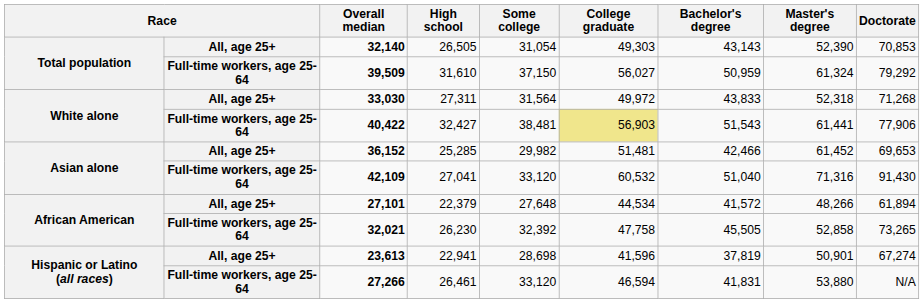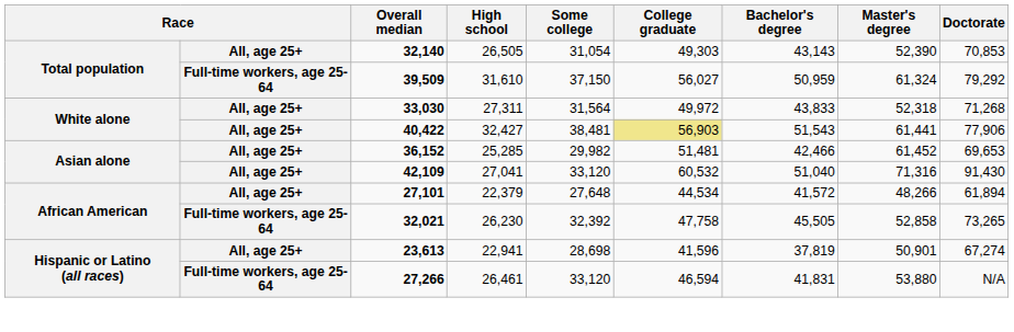 <table class="wikitable" style="text-align:right; margin-right:60px">
 <tr>
 <th colspan=2>Race</th>
 <th>Overall median</th>
 <th>High school</th>
 <th>Some college</th>
 <th>College graduate</th>
 <th>Bachelor's degree</th>
 <th>Master's degree</th>
 <th>Doctorate</th>
 </tr>
 <tr>
 <th rowspan="2">Total population</th>
 <th>All, age 25+</th>
 <td><strong>32,140</strong></td>
 <td>26,505</td>
 <td>31,054</td>
 <td>49,303</td>
 <td>43,143</td>
 <td>52,390</td>
 <td>70,853</td>
 </tr>
 <tr>
 <th>Full-time workers, age 25-64</th>
 <td><strong>39,509</strong></td>
 <td>31,610</td>
 <td>37,150</td>
 <td>56,027</td>
 <td>50,959</td>
 <td>61,324</td>
 <td>79,292</td>
 </tr>
 <tr>
 <th rowspan="2">White alone</th>
 <th>All, age 25+</th>
 <td><strong>33,030</strong></td>
 <td>27,311</td>
 <td>31,564</td>
 <td>49,972</td>
 <td>43,833</td>
 <td>52,318</td>
 <td>71,268</td>
 </tr>
 <tr>
-<th>Full-time workers, age 25-64</th>
+<th>All, age 25+</th>
 <td><strong>40,422</strong></td>
 <td>32,427</td>
 <td>38,481</td>
 <td style="background: khaki;">56,903</td>
 <td>51,543</td>
 <td>61,441</td>
 <td>77,906</td>
 </tr>
 <tr>
 <th rowspan="2">Asian alone</th>
 <th>All, age 25+</th>
 <td><strong>36,152</strong></td>
 <td>25,285</td>
 <td>29,982</td>
 <td>51,481</td>
 <td>42,466</td>
 <td>61,452</td>
 <td>69,653</td>
 </tr>
 <tr>
-<th>Full-time workers, age 25-64</th>
+<th>All, age 25+</th>
 <td><strong>42,109</strong></td>
 <td>27,041</td>
 <td>33,120</td>
 <td>60,532</td>
 <td>51,040</td>
 <td>71,316</td>
 <td>91,430</td>
 </tr>
 <tr>
 <th rowspan="2">African American</th>
 <th>All, age 25+</th>
 <td><strong>27,101</strong></td>
 <td>22,379</td>
 <td>27,648</td>
 <td>44,534</td>
 <td>41,572</td>
 <td>48,266</td>
 <td>61,894</td>
 </tr>
 <tr>
 <th>Full-time workers, age 25-64</th>
 <td><strong>32,021</strong></td>
 <td>26,230</td>
 <td>32,392</td>
 <td>47,758</td>
 <td>45,505</td>
 <td>52,858</td>
 <td>73,265</td>
 </tr>
 <tr>
 <th rowspan="2">Hispanic or Latino (<em>all races</em>)</th>
 <th>All, age 25+</th>
 <td><strong>23,613</strong></td>
 <td>22,941</td>
 <td>28,698</td>
 <td>41,596</td>
 <td>37,819</td>
 <td>50,901</td>
 <td>67,274</td>
 </tr>
 <tr>
 <th>Full-time workers, age 25-64</th>
 <td><strong>27,266</strong></td>
 <td>26,461</td>
 <td>33,120</td>
 <td>46,594</td>
 <td>41,831</td>
 <td>53,880</td>
 <td>N/A</td>
 </tr>
 </table>
